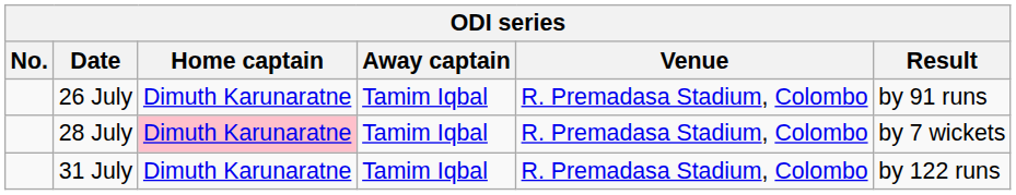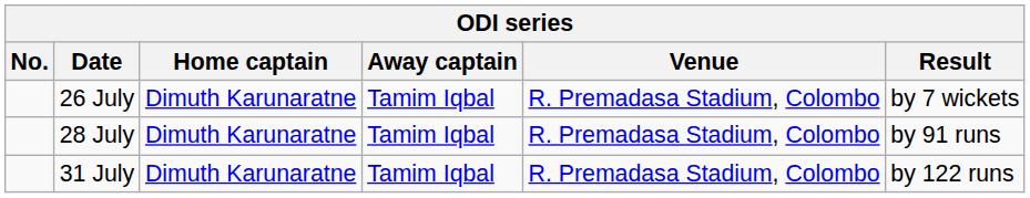 <table class="wikitable">
 <tr>
 <th colspan="6">ODI series</th>
 </tr>
 <tr>
 <th>No.</th>
 <th>Date</th>
 <th>Home captain</th>
 <th>Away captain</th>
 <th>Venue</th>
 <th>Result</th>
 </tr>
 <tr>
 <td></td>
 <td>26 July</td>
 <td><a href='#'>Dimuth Karunaratne</a></td>
 <td><a href='#'>Tamim Iqbal</a></td>
 <td><a href='#'>R. Premadasa Stadium</a>, <a href='#'>Colombo</a></td>
-<td> by 91 runs</td>
+<td> by 7 wickets</td>
 </tr>
 <tr>
 <td></td>
 <td>28 July</td>
-<td style="background: pink;"><a href='#'>Dimuth Karunaratne</a></td>
+<td><a href='#'>Dimuth Karunaratne</a></td>
 <td><a href='#'>Tamim Iqbal</a></td>
 <td><a href='#'>R. Premadasa Stadium</a>, <a href='#'>Colombo</a></td>
-<td> by 7 wickets</td>
+<td> by 91 runs</td>
 </tr>
 <tr>
 <td></td>
 <td>31 July</td>
 <td><a href='#'>Dimuth Karunaratne</a></td>
 <td><a href='#'>Tamim Iqbal</a></td>
 <td><a href='#'>R. Premadasa Stadium</a>, <a href='#'>Colombo</a></td>
 <td> by 122 runs</td>
 </tr>
 </table>
